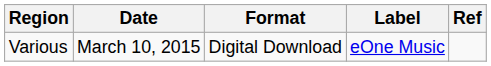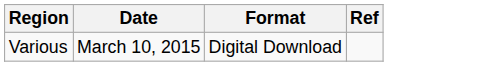 <table class="wikitable">
 <tr>
 <th>Region</th>
 <th>Date</th>
 <th>Format</th>
-<th>Label</th>
 <th>Ref</th>
 </tr>
 <tr>
 <td>Various</td>
 <td>March 10, 2015</td>
 <td>Digital Download</td>
-<td><a href='#'>eOne Music</a></td>
 <td></td>
 </tr>
 </table>
